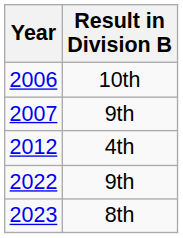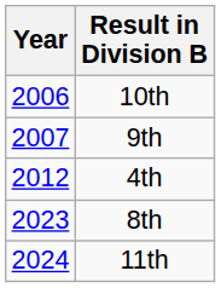 <table class="wikitable" style="text-align:center">
 <tr>
 <th>Year</th>
 <th>Result in<br>Division B</th>
 </tr>
 <tr>
 <td><a href='#'>2006</a></td>
 <td>10th</td>
 </tr>
 <tr>
 <td><a href='#'>2007</a></td>
 <td>9th</td>
 </tr>
 <tr>
 <td><a href='#'>2012</a></td>
 <td>4th</td>
 </tr>
 <tr>
-<td><a href='#'>2022</a></td>
-<td>9th</td>
-</tr>
-<tr>
 <td><a href='#'>2023</a></td>
 <td>8th</td>
 </tr>
+<tr>
+<td><a href='#'>2024</a></td>
+<td>11th</td>
+</tr>
 </table>
